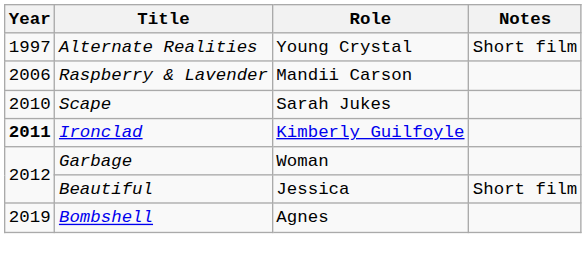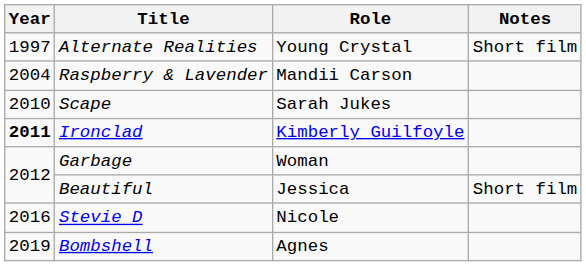 <table class="wikitable">
 <tr>
 <th>Year</th>
 <th>Title</th>
 <th>Role</th>
 <th>Notes</th>
 </tr>
 <tr>
 <td>1997</td>
 <td><em>Alternate Realities</em></td>
 <td>Young Crystal</td>
 <td>Short film</td>
 </tr>
 <tr>
-<td>2006</td>
+<td>2004</td>
 <td><em>Raspberry & Lavender</em></td>
 <td>Mandii Carson</td>
 <td></td>
 </tr>
 <tr>
 <td>2010</td>
 <td><em>Scape</em></td>
 <td>Sarah Jukes</td>
 <td></td>
 </tr>
 <tr>
 <td><strong>2011</strong></td>
 <td><em><a href='#'>Ironclad</a></em></td>
 <td><a href='#'>Kimberly Guilfoyle</a></td>
 <td></td>
 </tr>
 <tr>
 <td rowspan=2>2012</td>
 <td><em>Garbage</em></td>
 <td>Woman</td>
 <td></td>
 </tr>
 <tr>
 <td><em>Beautiful</em></td>
 <td>Jessica</td>
 <td>Short film</td>
 </tr>
 <tr>
+<td>2016</td>
+<td><em><a href='#'>Stevie D</a></em></td>
+<td>Nicole</td>
+<td></td>
+</tr>
+<tr>
 <td>2019</td>
 <td><em><a href='#'>Bombshell</a></em></td>
 <td>Agnes</td>
 <td></td>
 </tr>
 </table>
